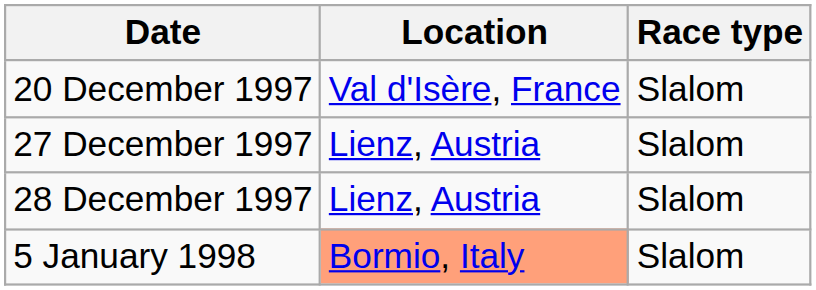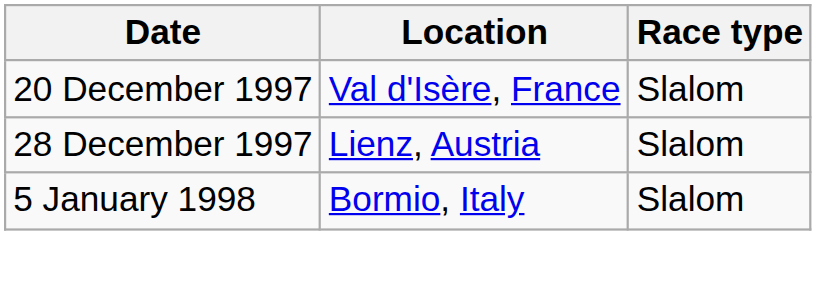 <table class="wikitable">
 <tr>
 <th>Date</th>
 <th>Location</th>
 <th>Race type</th>
 </tr>
 <tr>
 <td>20 December 1997</td>
 <td><a href='#'>Val d'Isère</a>, <a href='#'>France</a></td>
 <td>Slalom</td>
 </tr>
 <tr>
-<td>27 December 1997</td>
-<td><a href='#'>Lienz</a>, <a href='#'>Austria</a></td>
-<td>Slalom</td>
-</tr>
-<tr>
 <td>28 December 1997</td>
 <td><a href='#'>Lienz</a>, <a href='#'>Austria</a></td>
 <td>Slalom</td>
 </tr>
 <tr>
 <td>5 January 1998</td>
-<td style="background: lightsalmon;"><a href='#'>Bormio</a>, <a href='#'>Italy</a></td>
+<td><a href='#'>Bormio</a>, <a href='#'>Italy</a></td>
 <td>Slalom</td>
 </tr>
 </table>
